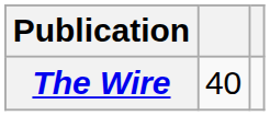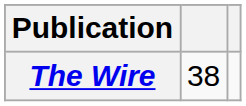 <table class="wikitable plainrowheaders">
 <tr>
 <th scope="col">Publication</th>
 <th scope="col"></th>
 <th scope="col"></th>
 </tr>
 <tr>
 <th scope="row"><em><a href='#'>The Wire</a></em></th>
-<td>40</td>
+<td>38</td>
 <td></td>
 </tr>
 </table>
